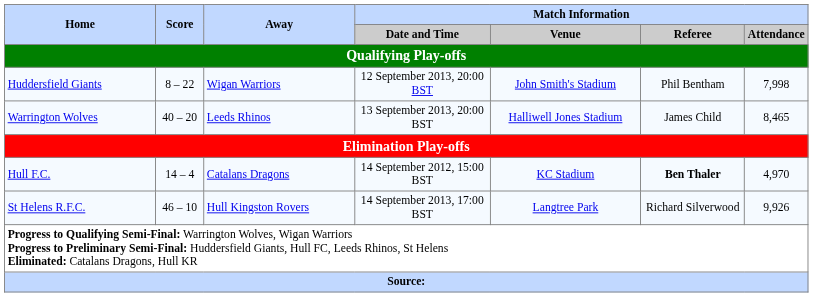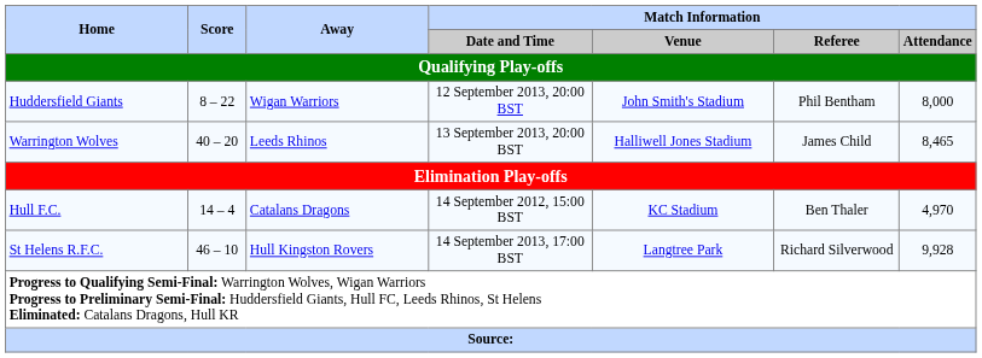 <table border=1 style="border-collapse:collapse; font-size:80%; text-align:center;" cellpadding=3 cellspacing=0 width=100%>
 <tr bgcolor=#C1D8FF>
 <th rowspan=2 width=19%>Home</th>
 <th rowspan=2 width=6%>Score</th>
 <th rowspan=2 width=19%>Away</th>
 <th colspan=6>Match Information</th>
 </tr>
 <tr bgcolor=#CCCCCC>
 <th width=17%>Date and Time</th>
 <th width=19%>Venue</th>
 <th width=13%>Referee</th>
 <th width=7%>Attendance</th>
 </tr>
 <tr>
 <td style="background:green; color:white" align=center colspan=9><big><strong>Qualifying Play-offs</strong></big></td>
 </tr>
 <tr bgcolor=#F5FAFF>
 <td align=left> <a href='#'>Huddersfield Giants</a></td>
 <td>8 – 22</td>
 <td align=left> <a href='#'>Wigan Warriors</a></td>
 <td>12 September 2013, 20:00 <a href='#'>BST</a></td>
 <td><a href='#'>John Smith's Stadium</a></td>
 <td>Phil Bentham</td>
-<td>7,998</td>
+<td>8,000</td>
 </tr>
 <tr bgcolor=#F5FAFF>
 <td align=left> <a href='#'>Warrington Wolves</a></td>
 <td>40 – 20</td>
 <td align=left> <a href='#'>Leeds Rhinos</a></td>
 <td>13 September 2013, 20:00 BST</td>
 <td><a href='#'>Halliwell Jones Stadium</a></td>
 <td>James Child</td>
 <td>8,465</td>
 </tr>
 <tr>
 <td style="background:red; color:white" align=center colspan=9><big><strong>Elimination Play-offs</strong></big></td>
 </tr>
 <tr bgcolor=#F5FAFF>
 <td align=left> <a href='#'>Hull F.C.</a></td>
 <td>14 – 4</td>
 <td align=left> <a href='#'>Catalans Dragons</a></td>
 <td>14 September 2012, 15:00 BST</td>
 <td><a href='#'>KC Stadium</a></td>
-<td><strong>Ben Thaler</strong></td>
+<td>Ben Thaler</td>
 <td>4,970</td>
 </tr>
 <tr bgcolor=#F5FAFF>
 <td align=left> <a href='#'>St Helens R.F.C.</a></td>
 <td>46 – 10</td>
 <td align=left> <a href='#'>Hull Kingston Rovers</a></td>
 <td>14 September 2013, 17:00 BST</td>
 <td><a href='#'>Langtree Park</a></td>
 <td>Richard Silverwood</td>
-<td>9,926</td>
+<td>9,928</td>
 </tr>
 <tr>
 <td colspan="7" align="left"><strong>Progress to Qualifying Semi-Final:</strong> Warrington Wolves, Wigan Warriors <br><strong>Progress to Preliminary Semi-Final:</strong> Huddersfield Giants, Hull FC, Leeds Rhinos, St Helens <br><strong>Eliminated:</strong> Catalans Dragons, Hull KR</td>
 </tr>
 <tr bgcolor=#C1D8FF>
 <th colspan=12>Source:</th>
 </tr>
 </table>
